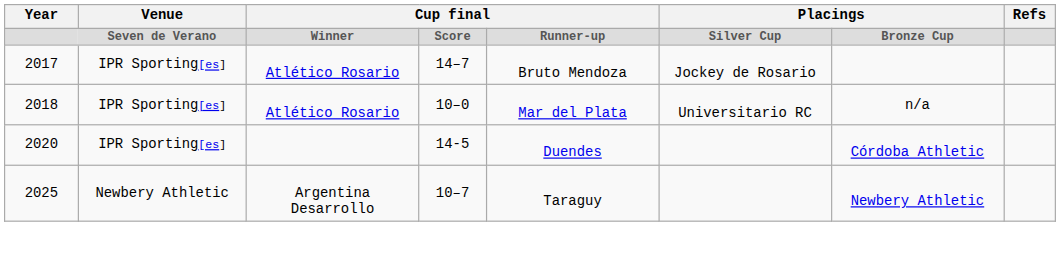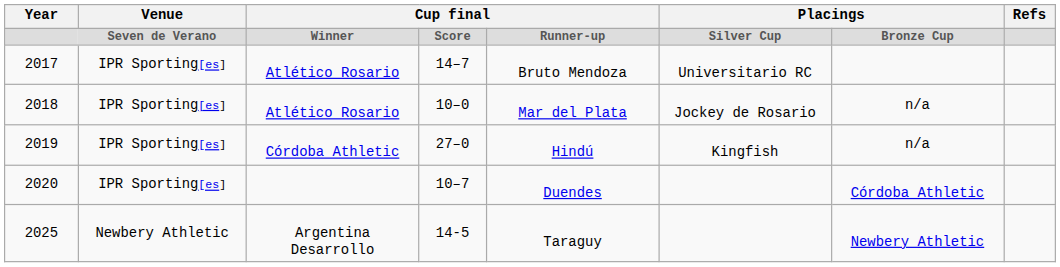 <table class="wikitable" style="font-size:90%; width: 100%; text-align: center;">
 <tr>
 <th>Year</th>
 <th>Venue</th>
 <th colspan=3>Cup final</th>
 <th colspan=2>Placings</th>
 <th style="padding:1px;">Refs</th>
 </tr>
 <tr bgcolor=#ddd style="line-height:9px; font-size:87%; font-weight:bold; color:#555;">
 <td style="width:3.9em; border-right:0px;"></td>
 <td style="width:9.5em; border-left:0px;"><strong>Seven de Verano</strong></td>
 <td style="width:9.7em;">Winner</td>
 <td style="width:3.5em;">Score</td>
 <td style="width:9.7em;">Runner-up</td>
 <td style="width:9.7em;">Silver Cup</td>
 <td style="width:9.7em;">Bronze Cup</td>
 <td style="width:1.2em;"></td>
 </tr>
 <tr>
 <td>2017</td>
 <td>IPR Sporting<small><a href='#'>[es</a>]</small></td>
 <td><br><a href='#'>Atlético Rosario</a></td>
 <td>14–7</td>
 <td><br>Bruto Mendoza</td>
-<td><br>Jockey de Rosario</td>
+<td><br>Universitario RC</td>
 <td></td>
 <td></td>
 </tr>
 <tr>
 <td>2018</td>
 <td>IPR Sporting<small><a href='#'>[es</a>]</small></td>
 <td><br><a href='#'>Atlético Rosario</a></td>
 <td>10–0</td>
 <td><br><a href='#'>Mar del Plata</a></td>
-<td><br>Universitario RC</td>
+<td><br>Jockey de Rosario</td>
 <td>n/a</td>
 <td><br></td>
+</tr>
+<tr>
+<td>2019</td>
+<td>IPR Sporting<small><a href='#'>[es</a>]</small></td>
+<td><br> <a href='#'>Córdoba Athletic</a></td>
+<td>27–0</td>
+<td><br><a href='#'>Hindú</a></td>
+<td><br>Kingfish</td>
+<td>n/a</td>
+<td></td>
 </tr>
 <tr>
 <td>2020</td>
 <td>IPR Sporting<small><a href='#'>[es</a>]</small></td>
 <td></td>
-<td>14-5</td>
+<td>10–7</td>
 <td><br><a href='#'>Duendes</a></td>
 <td></td>
 <td><br> <a href='#'>Córdoba Athletic</a></td>
 <td><br></td>
 </tr>
 <tr>
 <td>2025</td>
 <td>Newbery Athletic</td>
 <td><br> Argentina Desarrollo</td>
-<td>10–7</td>
+<td>14-5</td>
 <td><br>Taraguy</td>
 <td></td>
 <td><br><a href='#'>Newbery Athletic</a></td>
 <td></td>
 </tr>
 </table>
